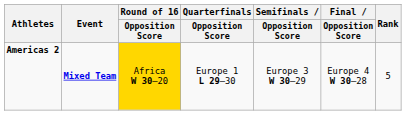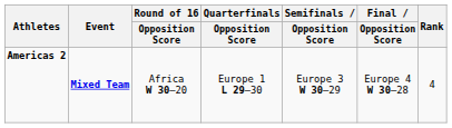 <table class=wikitable style="font-size:90%">
 <tr>
 <th rowspan="2">Athletes</th>
 <th rowspan="2">Event</th>
 <th>Round of 16</th>
 <th>Quarterfinals</th>
 <th>Semifinals / </th>
 <th>Final / </th>
 <th rowspan=2>Rank</th>
 </tr>
 <tr style="font-size:95%">
 <th>Opposition<br>Score</th>
 <th>Opposition<br>Score</th>
 <th>Opposition<br>Score</th>
 <th>Opposition<br>Score</th>
 </tr>
 <tr align=center>
 <td align=left><strong>Americas 2</strong><br><br><br><br><br><br></td>
 <td align=left><strong><a href='#'>Mixed Team</a></strong></td>
-<td style="background: gold;">Africa<br><strong>W</strong> <strong>30</strong>–20</td>
+<td>Africa<br><strong>W</strong> <strong>30</strong>–20</td>
 <td>Europe 1<br><strong>L</strong> <strong>29</strong>–30</td>
 <td>Europe 3<br><strong>W</strong> <strong>30</strong>–29</td>
 <td>Europe 4<br><strong>W</strong> <strong>30</strong>–28</td>
-<td>5</td>
+<td>4</td>
 </tr>
 </table>
